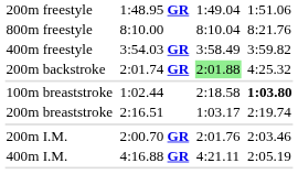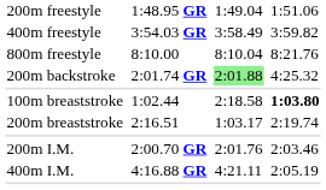 <table>
 <tr>
 <td>200m freestyle</td>
 <td></td>
 <td>1:48.95 <strong><a href='#'>GR</a></strong></td>
 <td></td>
 <td>1:49.04</td>
 <td></td>
 <td>1:51.06</td>
 </tr>
 <tr>
+<td>400m freestyle</td>
+<td></td>
+<td>3:54.03  <strong><a href='#'>GR</a></strong></td>
+<td></td>
+<td>3:58.49</td>
+<td></td>
+<td>3:59.82</td>
+</tr>
+<tr>
 <td>800m freestyle</td>
 <td></td>
 <td>8:10.00</td>
 <td></td>
 <td>8:10.04</td>
 <td></td>
 <td>8:21.76</td>
-</tr>
-<tr>
-<td>400m freestyle</td>
-<td></td>
-<td>3:54.03  <strong><a href='#'>GR</a></strong></td>
-<td></td>
-<td>3:58.49</td>
-<td></td>
-<td>3:59.82</td>
 </tr>
 <tr>
 <td>200m backstroke</td>
 <td></td>
 <td>2:01.74 <strong><a href='#'>GR</a></strong></td>
 <td></td>
 <td style="background: lightgreen;">2:01.88</td>
 <td></td>
 <td>4:25.32</td>
 </tr>
 <tr bgcolor=#DDDDDD>
 <td colspan=7></td>
 </tr>
 <tr>
 <td>100m breaststroke</td>
 <td></td>
 <td>1:02.44</td>
 <td></td>
 <td>2:18.58</td>
 <td></td>
 <td><strong>1:03.80</strong></td>
 </tr>
 <tr>
 <td>200m breaststroke</td>
 <td></td>
 <td>2:16.51</td>
 <td></td>
 <td>1:03.17</td>
 <td></td>
 <td>2:19.74</td>
 </tr>
 <tr bgcolor=#DDDDDD>
 <td colspan=7></td>
 </tr>
 <tr>
 <td>200m I.M.</td>
 <td></td>
 <td>2:00.70 <strong><a href='#'>GR</a></strong></td>
 <td></td>
 <td>2:01.76</td>
 <td></td>
 <td>2:03.46</td>
 </tr>
 <tr>
 <td>400m I.M.</td>
 <td></td>
 <td>4:16.88 <strong><a href='#'>GR</a></strong></td>
 <td></td>
 <td>4:21.11</td>
 <td></td>
 <td>2:05.19</td>
 </tr>
 <tr bgcolor=#DDDDDD>
 <td colspan=7></td>
 </tr>
 </table>
